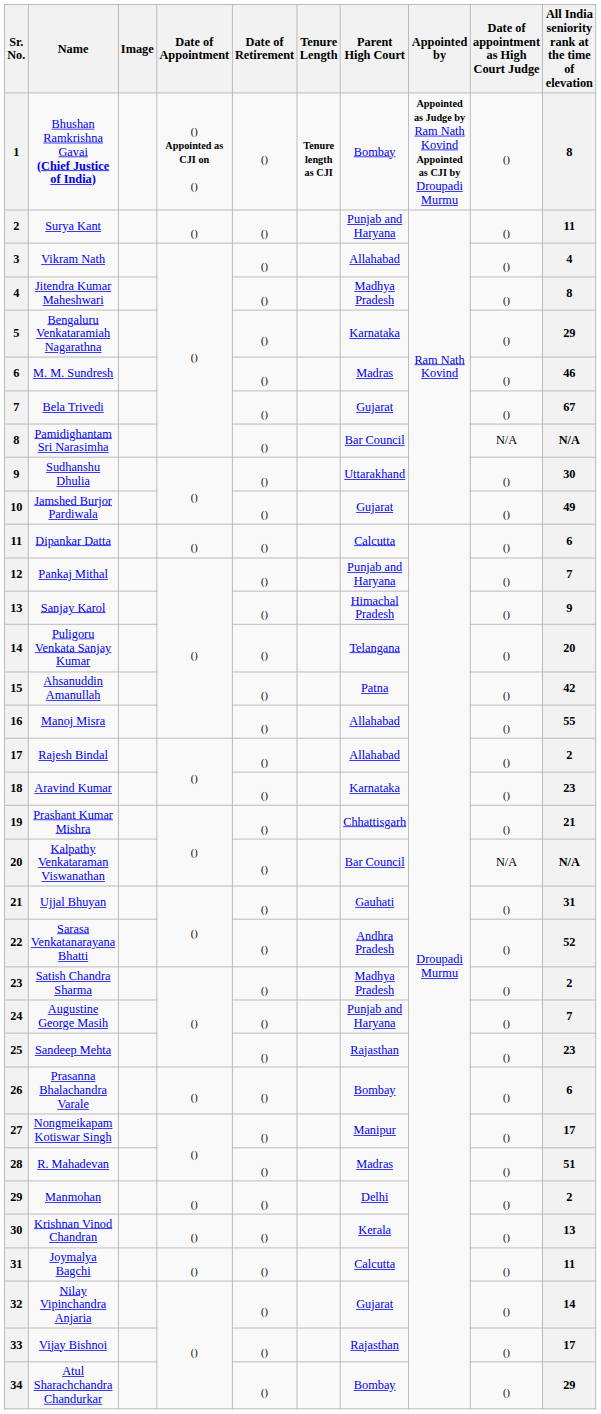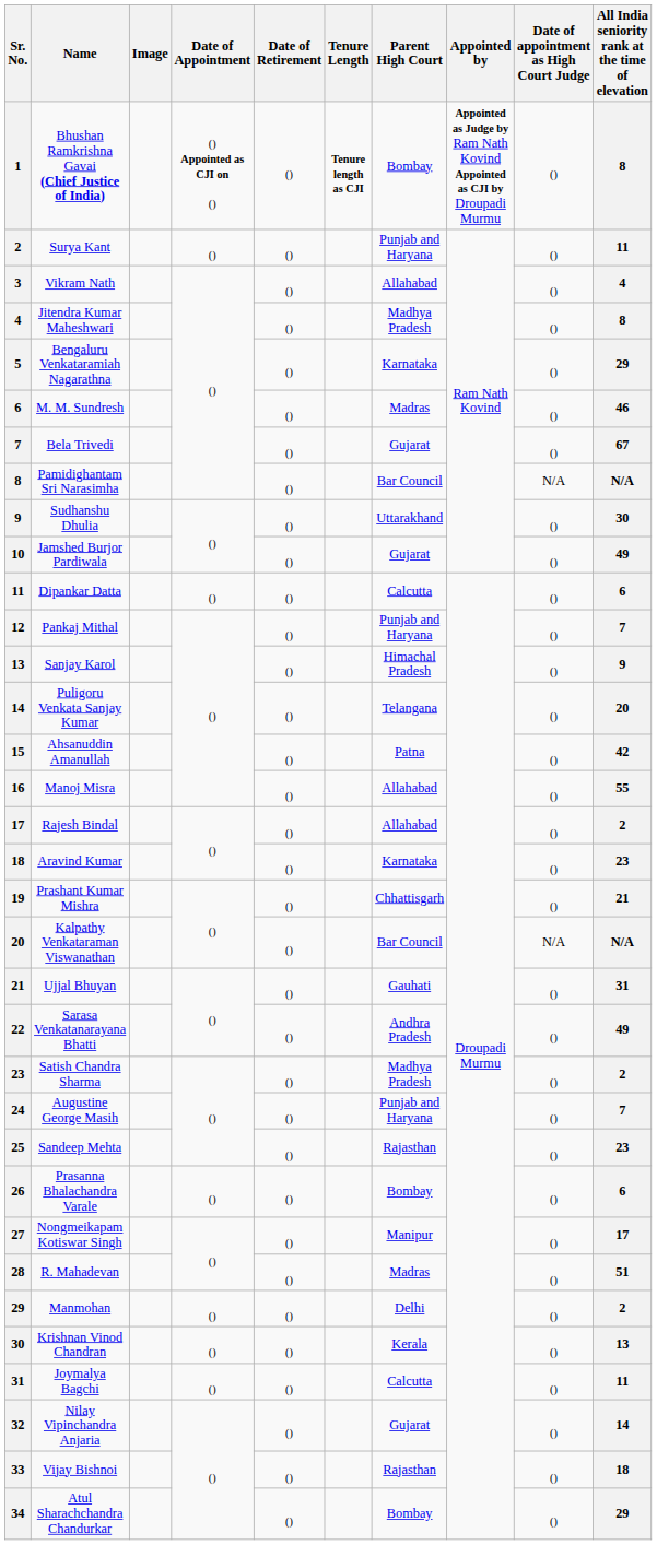 <table class="wikitable sortable" style="text-align:center" width="92%">
 <tr>
 <th scope="col">Sr. No.</th>
 <th scope="col">Name</th>
 <th>Image</th>
 <th scope="col">Date of Appointment</th>
 <th scope="col">Date of Retirement</th>
 <th scope="col">Tenure Length</th>
 <th scope="col">Parent High Court</th>
 <th>Appointed by</th>
 <th>Date of appointment as High Court Judge</th>
 <th>All India seniority rank at the time of elevation</th>
 </tr>
 <tr>
 <th>1</th>
 <td><a href='#'>Bhushan Ramkrishna Gavai</a><br><strong><a href='#'>(Chief Justice of India)</a></strong></td>
 <td></td>
 <td><br><small>()</small><br><small><strong>Appointed as CJI on</strong></small><br><br><small>()</small></td>
 <td><br><small>()</small></td>
 <td><br><small><strong>Tenure length as CJI</strong></small><br></td>
 <td><a href='#'>Bombay</a></td>
 <td><small><strong>Appointed as Judge by</strong></small><br><a href='#'>Ram Nath Kovind</a><br><small><strong>Appointed as CJI by</strong></small><br><a href='#'>Droupadi Murmu</a></td>
 <td><br><small>()</small></td>
 <th>8</th>
 </tr>
 <tr>
 <th>2</th>
 <td><a href='#'>Surya Kant</a></td>
 <td></td>
 <td><br><small>()</small></td>
 <td><br><small>()</small></td>
 <td></td>
 <td><a href='#'>Punjab and Haryana</a></td>
 <td rowspan="9"><a href='#'>Ram Nath Kovind</a></td>
 <td><br><small>()</small></td>
 <th>11</th>
 </tr>
 <tr>
 <th>3</th>
 <td><a href='#'>Vikram Nath</a></td>
 <td></td>
 <td rowspan="6"><br><small>()</small></td>
 <td><br><small>()</small></td>
 <td></td>
 <td><a href='#'>Allahabad</a></td>
 <td><br><small>()</small></td>
 <th>4</th>
 </tr>
 <tr>
 <th>4</th>
 <td><a href='#'>Jitendra Kumar Maheshwari</a></td>
 <td></td>
 <td><br><small>()</small></td>
 <td></td>
 <td><a href='#'>Madhya Pradesh</a></td>
 <td><br><small>()</small></td>
 <th>8</th>
 </tr>
 <tr>
 <th>5</th>
 <td><a href='#'>Bengaluru Venkataramiah Nagarathna</a></td>
 <td></td>
 <td><br><small>()</small></td>
 <td></td>
 <td><a href='#'>Karnataka</a></td>
 <td><br><small>()</small></td>
 <th>29</th>
 </tr>
 <tr>
 <th>6</th>
 <td><a href='#'>M. M. Sundresh</a></td>
 <td></td>
 <td><br><small>()</small></td>
 <td></td>
 <td><a href='#'>Madras</a></td>
 <td><br><small>()</small></td>
 <th>46</th>
 </tr>
 <tr>
 <th>7</th>
 <td><a href='#'>Bela Trivedi</a></td>
 <td></td>
 <td><br><small>()</small></td>
 <td></td>
 <td><a href='#'>Gujarat</a></td>
 <td><br><small>()</small></td>
 <th>67</th>
 </tr>
 <tr>
 <th>8</th>
 <td><a href='#'>Pamidighantam Sri Narasimha</a></td>
 <td></td>
 <td><br><small>()</small></td>
 <td></td>
 <td><a href='#'>Bar Council</a></td>
 <td>N/A</td>
 <th>N/A</th>
 </tr>
 <tr>
 <th>9</th>
 <td><a href='#'>Sudhanshu Dhulia</a></td>
 <td></td>
 <td rowspan="2"><br><small>()</small></td>
 <td><br><small>()</small></td>
 <td></td>
 <td><a href='#'>Uttarakhand</a></td>
 <td><br><small>()</small></td>
 <th>30</th>
 </tr>
 <tr>
 <th>10</th>
 <td><a href='#'>Jamshed Burjor Pardiwala</a></td>
 <td></td>
 <td><br><small>()</small></td>
 <td></td>
 <td><a href='#'>Gujarat</a></td>
 <td><br><small>()</small></td>
 <th>49</th>
 </tr>
 <tr>
 <th>11</th>
 <td><a href='#'>Dipankar Datta</a></td>
 <td></td>
 <td><br><small>()</small></td>
 <td><br><small>()</small></td>
 <td></td>
 <td><a href='#'>Calcutta</a></td>
 <td rowspan="26"><a href='#'>Droupadi Murmu</a></td>
 <td><br><small>()</small></td>
 <th>6</th>
 </tr>
 <tr>
 <th>12</th>
 <td><a href='#'>Pankaj Mithal</a></td>
 <td></td>
 <td rowspan="5"><br><small>()</small></td>
 <td><br><small>()</small></td>
 <td></td>
 <td><a href='#'>Punjab and Haryana</a></td>
 <td><br><small>()</small></td>
 <th>7</th>
 </tr>
 <tr>
 <th>13</th>
 <td><a href='#'>Sanjay Karol</a></td>
 <td></td>
 <td><br><small>()</small></td>
 <td></td>
 <td><a href='#'>Himachal Pradesh</a></td>
 <td><br><small>()</small></td>
 <th>9</th>
 </tr>
 <tr>
 <th>14</th>
 <td><a href='#'>Puligoru Venkata Sanjay Kumar</a></td>
 <td></td>
 <td><br><small>()</small></td>
 <td></td>
 <td><a href='#'>Telangana</a></td>
 <td><br><small>()</small></td>
 <th>20</th>
 </tr>
 <tr>
 <th>15</th>
 <td><a href='#'>Ahsanuddin Amanullah</a></td>
 <td></td>
 <td><br><small>()</small></td>
 <td></td>
 <td><a href='#'>Patna</a></td>
 <td><br><small>()</small></td>
 <th>42</th>
 </tr>
 <tr>
 <th>16</th>
 <td><a href='#'>Manoj Misra</a></td>
 <td></td>
 <td><br><small>()</small></td>
 <td></td>
 <td><a href='#'>Allahabad</a></td>
 <td><br><small>()</small></td>
 <th>55</th>
 </tr>
 <tr>
 <th>17</th>
 <td><a href='#'>Rajesh Bindal</a></td>
 <td></td>
 <td rowspan="2"><br><small>()</small></td>
 <td><br><small>()</small></td>
 <td></td>
 <td><a href='#'>Allahabad</a></td>
 <td><br><small>()</small></td>
 <th>2</th>
 </tr>
 <tr>
 <th>18</th>
 <td><a href='#'>Aravind Kumar</a></td>
 <td></td>
 <td><br><small>()</small></td>
 <td></td>
 <td><a href='#'>Karnataka</a></td>
 <td><br><small>()</small></td>
 <th>23</th>
 </tr>
 <tr>
 <th>19</th>
 <td><a href='#'>Prashant Kumar Mishra</a></td>
 <td></td>
 <td rowspan="2"><br><small>()</small></td>
 <td><br><small>()</small></td>
 <td></td>
 <td><a href='#'>Chhattisgarh</a></td>
 <td><br><small>()</small></td>
 <th>21</th>
 </tr>
 <tr>
 <th>20</th>
 <td><a href='#'>Kalpathy Venkataraman Viswanathan</a></td>
 <td></td>
 <td><br><small>()</small></td>
 <td></td>
 <td><a href='#'>Bar Council</a></td>
 <td>N/A</td>
 <th>N/A</th>
 </tr>
 <tr>
 <th>21</th>
 <td><a href='#'>Ujjal Bhuyan</a></td>
 <td></td>
 <td rowspan="2"><br><small>()</small></td>
 <td><br><small>()</small></td>
 <td></td>
 <td><a href='#'>Gauhati</a></td>
 <td><br><small>()</small></td>
 <th>31</th>
 </tr>
 <tr>
 <th>22</th>
 <td><a href='#'>Sarasa Venkatanarayana Bhatti</a></td>
 <td></td>
 <td><br><small>()</small></td>
 <td></td>
 <td><a href='#'>Andhra Pradesh</a></td>
 <td><br><small>()</small></td>
-<th>52</th>
+<th>49</th>
 </tr>
 <tr>
 <th>23</th>
 <td><a href='#'>Satish Chandra Sharma</a></td>
 <td></td>
 <td rowspan="3"><br><small>()</small></td>
 <td><br><small>()</small></td>
 <td></td>
 <td><a href='#'>Madhya Pradesh</a></td>
 <td><br><small>()</small></td>
 <th>2</th>
 </tr>
 <tr>
 <th>24</th>
 <td><a href='#'>Augustine George Masih</a></td>
 <td></td>
 <td><br><small>()</small></td>
 <td></td>
 <td><a href='#'>Punjab and Haryana</a></td>
 <td><br><small>()</small></td>
 <th>7</th>
 </tr>
 <tr>
 <th>25</th>
 <td><a href='#'>Sandeep Mehta</a></td>
 <td></td>
 <td><br><small>()</small></td>
 <td></td>
 <td><a href='#'>Rajasthan</a></td>
 <td><br><small>()</small></td>
 <th>23</th>
 </tr>
 <tr>
 <th>26</th>
 <td><a href='#'>Prasanna Bhalachandra Varale</a></td>
 <td></td>
 <td><br><small>()</small></td>
 <td><br><small>()</small></td>
 <td></td>
 <td><a href='#'>Bombay</a></td>
 <td><br><small>()</small></td>
 <th>6</th>
 </tr>
 <tr>
 <th>27</th>
 <td><a href='#'>Nongmeikapam Kotiswar Singh</a></td>
 <td></td>
 <td rowspan="2"><br><small>()</small></td>
 <td><br><small>()</small></td>
 <td></td>
 <td><a href='#'>Manipur</a></td>
 <td><br><small>()</small></td>
 <th>17</th>
 </tr>
 <tr>
 <th>28</th>
 <td><a href='#'>R. Mahadevan</a></td>
 <td></td>
 <td><br><small>()</small></td>
 <td></td>
 <td><a href='#'>Madras</a></td>
 <td><br><small>()</small></td>
 <th>51</th>
 </tr>
 <tr>
 <th>29</th>
 <td><a href='#'>Manmohan</a></td>
 <td></td>
 <td><br><small>()</small></td>
 <td><br><small>()</small></td>
 <td></td>
 <td><a href='#'>Delhi</a></td>
 <td><br><small>()</small></td>
 <th>2</th>
 </tr>
 <tr>
 <th>30</th>
 <td><a href='#'>Krishnan Vinod Chandran</a></td>
 <td></td>
 <td><br><small>()</small></td>
 <td><br><small>()</small></td>
 <td></td>
 <td><a href='#'>Kerala</a></td>
 <td><br><small>()</small></td>
 <th>13</th>
 </tr>
 <tr>
 <th>31</th>
 <td><a href='#'>Joymalya Bagchi</a></td>
 <td></td>
 <td><br><small>()</small></td>
 <td><br><small>()</small></td>
 <td></td>
 <td><a href='#'>Calcutta</a></td>
 <td><br><small>()</small></td>
 <th>11</th>
 </tr>
 <tr>
 <th>32</th>
 <td><a href='#'>Nilay Vipinchandra Anjaria</a></td>
 <td></td>
 <td rowspan="3"><br><small>()</small></td>
 <td><br><small>()</small></td>
 <td></td>
 <td><a href='#'>Gujarat</a></td>
 <td><br><small>()</small></td>
 <th>14</th>
 </tr>
 <tr>
 <th>33</th>
 <td><a href='#'>Vijay Bishnoi</a></td>
 <td></td>
 <td><br><small>()</small></td>
 <td></td>
 <td><a href='#'>Rajasthan</a></td>
 <td><br><small>()</small></td>
-<th>17</th>
+<th>18</th>
 </tr>
 <tr>
 <th>34</th>
 <td><a href='#'>Atul Sharachchandra Chandurkar</a></td>
 <td></td>
 <td><br><small>()</small></td>
 <td></td>
 <td><a href='#'>Bombay</a></td>
 <td><br><small>()</small></td>
 <th>29</th>
 </tr>
 </table>
